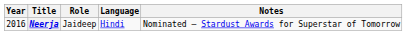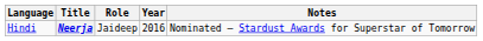 <table class="wikitable sortable plainrowheaders">
 <tr style="background:#ccc; text-align:center;">
-<th scope="col">Year</th>
+<th scope="col">Language</th>
 <th scope="col">Title</th>
 <th scope="col">Role</th>
-<th scope="col">Language</th>
+<th scope="col">Year</th>
 <th scope="col" class="unsortable">Notes</th>
 </tr>
 <tr>
-<td>2016</td>
+<td><a href='#'>Hindi</a></td>
 <th scope="row"><em><a href='#'>Neerja</a></em></th>
 <td>Jaideep</td>
-<td><a href='#'>Hindi</a></td>
+<td>2016</td>
 <td>Nominated – <a href='#'>Stardust Awards</a> for Superstar of Tomorrow</td>
 </tr>
 </table>
